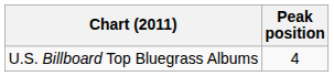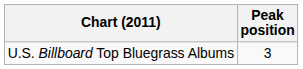 <table class="wikitable">
 <tr>
 <th>Chart (2011)</th>
 <th>Peak<br>position</th>
 </tr>
 <tr>
 <td>U.S. <em>Billboard</em> Top Bluegrass Albums</td>
-<td align="center">4</td>
+<td align="center">3</td>
 </tr>
 </table>
